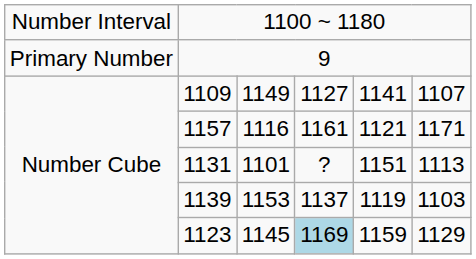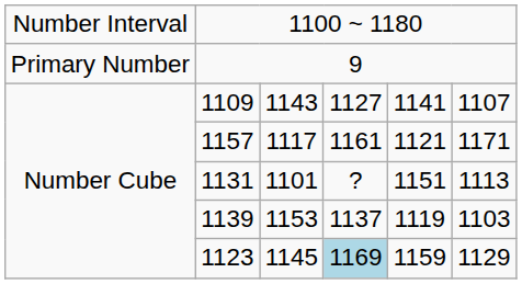 <table class="wikitable" style="text-align:center">
 <tr>
 <td>Number Interval</td>
 <td colspan="5">1100 ~ 1180</td>
 </tr>
 <tr>
 <td>Primary Number</td>
 <td colspan="5">9</td>
 </tr>
 <tr>
 <td rowspan="5">Number Cube</td>
 <td>1109</td>
-<td>1149</td>
+<td>1143</td>
 <td>1127</td>
 <td>1141</td>
 <td>1107</td>
 </tr>
 <tr>
 <td>1157</td>
-<td>1116</td>
+<td>1117</td>
 <td>1161</td>
 <td>1121</td>
 <td>1171</td>
 </tr>
 <tr>
 <td>1131</td>
 <td>1101</td>
 <td>?</td>
 <td>1151</td>
 <td>1113</td>
 </tr>
 <tr>
 <td>1139</td>
 <td>1153</td>
 <td>1137</td>
 <td>1119</td>
 <td>1103</td>
 </tr>
 <tr>
 <td>1123</td>
 <td>1145</td>
 <td style="background: lightblue;">1169</td>
 <td>1159</td>
 <td>1129</td>
 </tr>
 </table>
